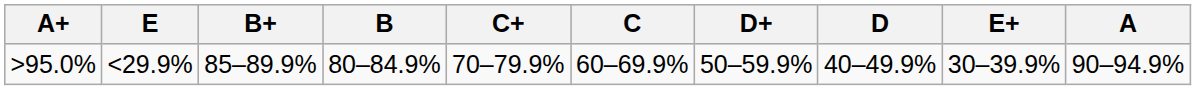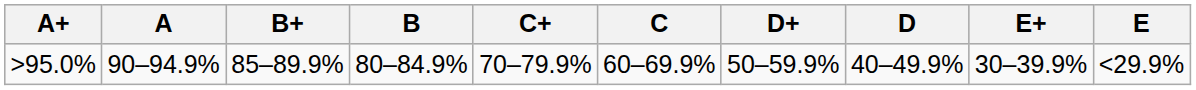 <table class="wikitable">
 <tr>
 <th>A+</th>
-<th>E</th>
+<th>A</th>
 <th>B+</th>
 <th>B</th>
 <th>C+</th>
 <th>C</th>
 <th>D+</th>
 <th>D</th>
 <th>E+</th>
-<th>A</th>
+<th>E</th>
 </tr>
 <tr>
 <td>>95.0%</td>
-<td><29.9%</td>
+<td>90–94.9%</td>
 <td>85–89.9%</td>
 <td>80–84.9%</td>
 <td>70–79.9%</td>
 <td>60–69.9%</td>
 <td>50–59.9%</td>
 <td>40–49.9%</td>
 <td>30–39.9%</td>
-<td>90–94.9%</td>
+<td><29.9%</td>
 </tr>
 </table>
